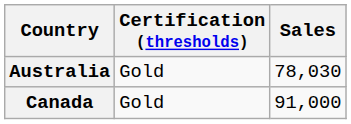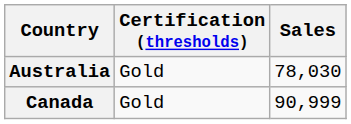 <table class="wikitable plainrowheaders">
 <tr>
 <th>Country</th>
 <th>Certification<br><small>(<a href='#'>thresholds</a>)</small></th>
 <th>Sales</th>
 </tr>
 <tr>
 <th scope="row">Australia</th>
 <td>Gold</td>
 <td>78,030</td>
 </tr>
 <tr>
 <th scope="row">Canada</th>
 <td>Gold</td>
-<td>91,000</td>
+<td>90,999</td>
 </tr>
 </table>
